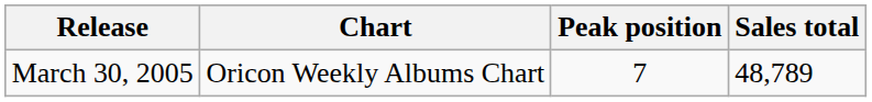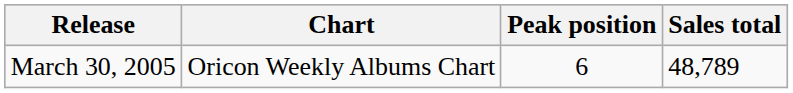 <table class="wikitable">
 <tr>
 <th>Release</th>
 <th>Chart</th>
 <th>Peak position</th>
 <th>Sales total</th>
 </tr>
 <tr>
 <td>March 30, 2005</td>
 <td>Oricon Weekly Albums Chart</td>
-<td align="center">7</td>
+<td align="center">6</td>
 <td>48,789</td>
 </tr>
 </table>
